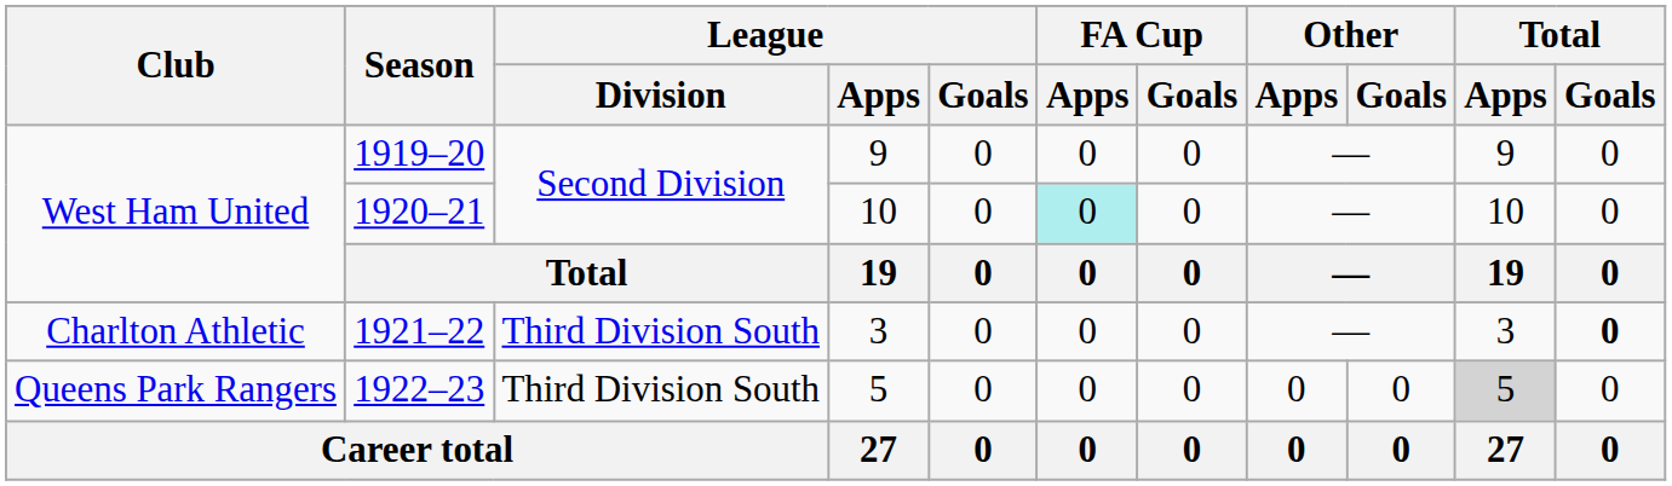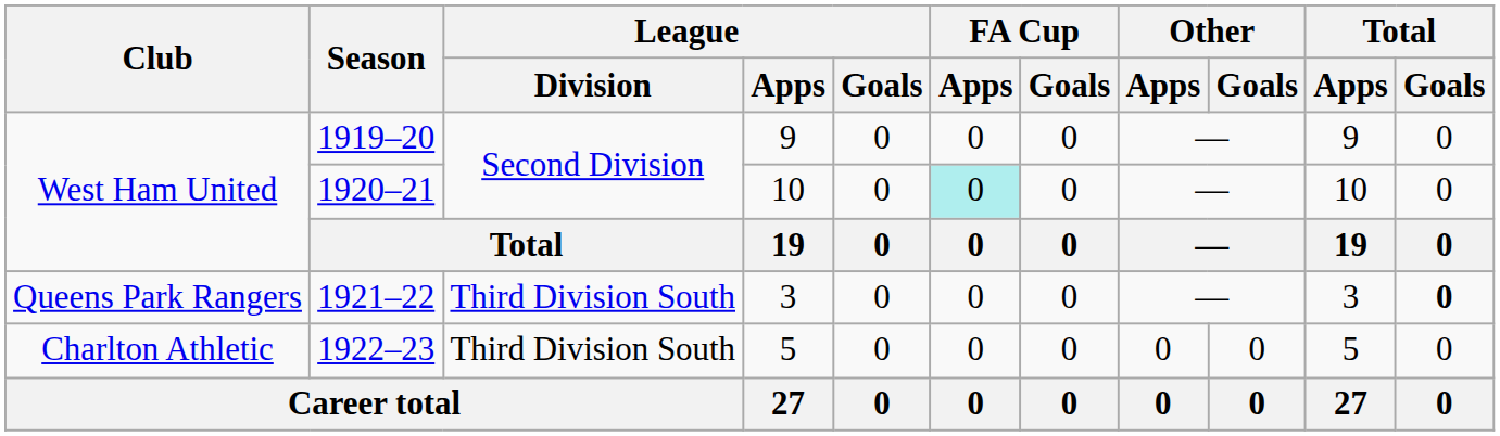 <table class="wikitable" style="text-align: center;">
 <tr>
 <th rowspan="2">Club</th>
 <th rowspan="2">Season</th>
 <th colspan="3">League</th>
 <th colspan="2">FA Cup</th>
 <th colspan="2">Other</th>
 <th colspan="2">Total</th>
 </tr>
 <tr>
 <th>Division</th>
 <th>Apps</th>
 <th>Goals</th>
 <th>Apps</th>
 <th>Goals</th>
 <th>Apps</th>
 <th>Goals</th>
 <th>Apps</th>
 <th>Goals</th>
 </tr>
 <tr>
 <td rowspan="3"><a href='#'>West Ham United</a></td>
 <td><a href='#'>1919–20</a></td>
 <td rowspan="2"><a href='#'>Second Division</a></td>
 <td>9</td>
 <td>0</td>
 <td>0</td>
 <td>0</td>
 <td colspan="2">―</td>
 <td>9</td>
 <td>0</td>
 </tr>
 <tr>
 <td><a href='#'>1920–21</a></td>
 <td>10</td>
 <td>0</td>
 <td style="background: paleturquoise;">0</td>
 <td>0</td>
 <td colspan="2">―</td>
 <td>10</td>
 <td>0</td>
 </tr>
 <tr>
 <th colspan="2">Total</th>
 <th>19</th>
 <th>0</th>
 <th>0</th>
 <th>0</th>
 <th colspan="2">―</th>
 <th>19</th>
 <th>0</th>
 </tr>
 <tr>
-<td><a href='#'>Charlton Athletic</a></td>
+<td><a href='#'>Queens Park Rangers</a></td>
 <td><a href='#'>1921–22</a></td>
 <td><a href='#'>Third Division South</a></td>
 <td>3</td>
 <td>0</td>
 <td>0</td>
 <td>0</td>
 <td colspan="2">―</td>
 <td>3</td>
 <td><strong>0</strong></td>
 </tr>
 <tr>
-<td><a href='#'>Queens Park Rangers</a></td>
+<td><a href='#'>Charlton Athletic</a></td>
 <td><a href='#'>1922–23</a></td>
 <td>Third Division South</td>
 <td>5</td>
 <td>0</td>
 <td>0</td>
 <td>0</td>
 <td>0</td>
 <td>0</td>
-<td style="background: lightgrey;">5</td>
+<td>5</td>
 <td>0</td>
 </tr>
 <tr>
 <th colspan="3">Career total</th>
 <th>27</th>
 <th>0</th>
 <th>0</th>
 <th>0</th>
 <th>0</th>
 <th>0</th>
 <th>27</th>
 <th>0</th>
 </tr>
 </table>
